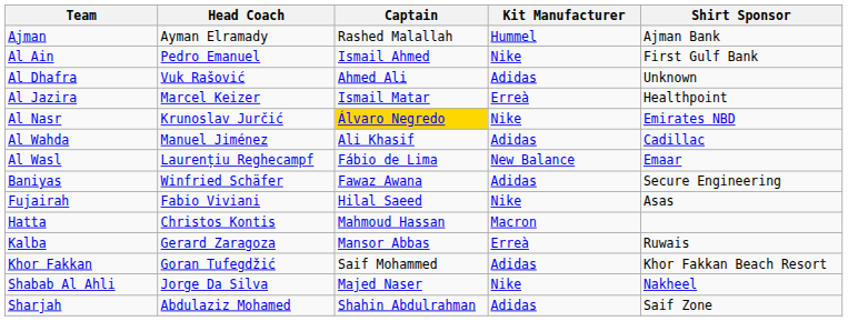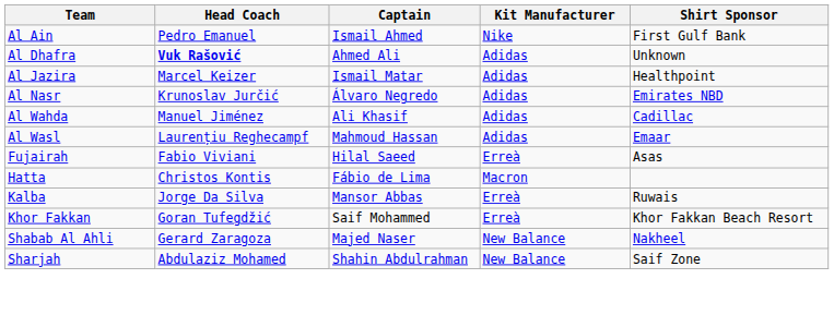 <table class="wikitable sortable" style="text-align: left;">
 <tr>
 <th width="150">Team</th>
 <th width="175">Head Coach</th>
 <th width="150">Captain</th>
 <th width="150">Kit Manufacturer</th>
 <th width="200">Shirt Sponsor</th>
-</tr>
-<tr>
-<td><a href='#'>Ajman</a></td>
-<td> Ayman Elramady</td>
-<td> Rashed Malallah</td>
-<td><a href='#'>Hummel</a></td>
-<td>Ajman Bank</td>
 </tr>
 <tr>
 <td><a href='#'>Al Ain</a></td>
 <td> <a href='#'>Pedro Emanuel</a></td>
 <td> <a href='#'>Ismail Ahmed</a></td>
 <td><a href='#'>Nike</a></td>
 <td>First Gulf Bank</td>
 </tr>
 <tr>
 <td><a href='#'>Al Dhafra</a></td>
-<td> <a href='#'>Vuk Rašović</a></td>
+<td><strong> <a href='#'>Vuk Rašović</a></strong></td>
 <td> <a href='#'>Ahmed Ali</a></td>
 <td><a href='#'>Adidas</a></td>
 <td>Unknown</td>
 </tr>
 <tr>
 <td><a href='#'>Al Jazira</a></td>
 <td> <a href='#'>Marcel Keizer</a></td>
 <td> <a href='#'>Ismail Matar</a></td>
-<td><a href='#'>Erreà</a></td>
+<td><a href='#'>Adidas</a></td>
 <td>Healthpoint</td>
 </tr>
 <tr>
 <td><a href='#'>Al Nasr</a></td>
 <td> <a href='#'>Krunoslav Jurčić</a></td>
-<td style="background: gold;"> <a href='#'>Álvaro Negredo</a></td>
-<td><a href='#'>Nike</a></td>
+<td> <a href='#'>Álvaro Negredo</a></td>
+<td><a href='#'>Adidas</a></td>
 <td><a href='#'>Emirates NBD</a></td>
 </tr>
 <tr>
 <td><a href='#'>Al Wahda</a></td>
 <td> <a href='#'>Manuel Jiménez</a></td>
 <td> <a href='#'>Ali Khasif</a></td>
 <td><a href='#'>Adidas</a></td>
 <td><a href='#'>Cadillac</a></td>
 </tr>
 <tr>
 <td><a href='#'>Al Wasl</a></td>
 <td> <a href='#'>Laurențiu Reghecampf</a></td>
-<td> <a href='#'>Fábio de Lima</a></td>
-<td><a href='#'>New Balance</a></td>
+<td> <a href='#'>Mahmoud Hassan</a></td>
+<td><a href='#'>Adidas</a></td>
 <td><a href='#'>Emaar</a></td>
-</tr>
-<tr>
-<td><a href='#'>Baniyas</a></td>
-<td>  <a href='#'>Winfried Schäfer</a></td>
-<td> <a href='#'>Fawaz Awana</a></td>
-<td><a href='#'>Adidas</a></td>
-<td>Secure Engineering</td>
 </tr>
 <tr>
 <td><a href='#'>Fujairah</a></td>
 <td> <a href='#'>Fabio Viviani</a></td>
 <td> <a href='#'>Hilal Saeed</a></td>
-<td><a href='#'>Nike</a></td>
+<td><a href='#'>Erreà</a></td>
 <td>Asas</td>
 </tr>
 <tr>
 <td><a href='#'>Hatta</a></td>
 <td> <a href='#'>Christos Kontis</a></td>
-<td> <a href='#'>Mahmoud Hassan</a></td>
+<td> <a href='#'>Fábio de Lima</a></td>
 <td><a href='#'>Macron</a></td>
 <td></td>
 </tr>
 <tr>
 <td><a href='#'>Kalba</a></td>
-<td> <a href='#'>Gerard Zaragoza</a></td>
+<td> <a href='#'>Jorge Da Silva</a></td>
 <td> <a href='#'>Mansor Abbas</a></td>
 <td><a href='#'>Erreà</a></td>
 <td>Ruwais</td>
 </tr>
 <tr>
 <td><a href='#'>Khor Fakkan</a></td>
 <td> <a href='#'>Goran Tufegdžić</a></td>
 <td> Saif Mohammed</td>
-<td><a href='#'>Adidas</a></td>
+<td><a href='#'>Erreà</a></td>
 <td>Khor Fakkan Beach Resort</td>
 </tr>
 <tr>
 <td><a href='#'>Shabab Al Ahli</a></td>
-<td> <a href='#'>Jorge Da Silva</a></td>
+<td> <a href='#'>Gerard Zaragoza</a></td>
 <td> <a href='#'>Majed Naser</a></td>
-<td><a href='#'>Nike</a></td>
+<td><a href='#'>New Balance</a></td>
 <td><a href='#'>Nakheel</a></td>
 </tr>
 <tr>
 <td><a href='#'>Sharjah</a></td>
 <td> <a href='#'>Abdulaziz Mohamed</a></td>
 <td> <a href='#'>Shahin Abdulrahman</a></td>
-<td><a href='#'>Adidas</a></td>
+<td><a href='#'>New Balance</a></td>
 <td>Saif Zone</td>
 </tr>
 </table>
